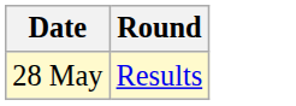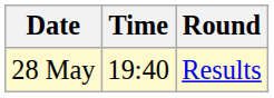 <table class="wikitable">
 <tr>
 <th>Date</th>
+<th>Time</th>
 <th>Round</th>
 </tr>
 <tr style=background:lemonchiffon>
 <td>28 May</td>
+<td>19:40</td>
 <td><a href='#'>Results</a></td>
 </tr>
 </table>
